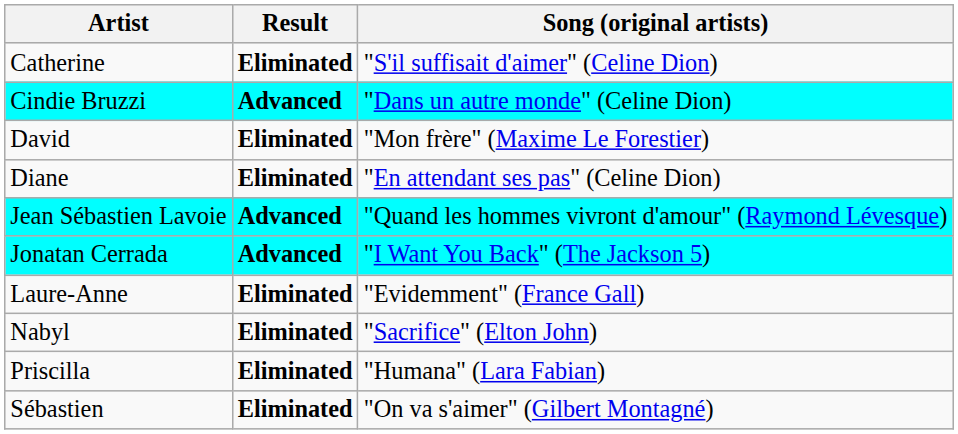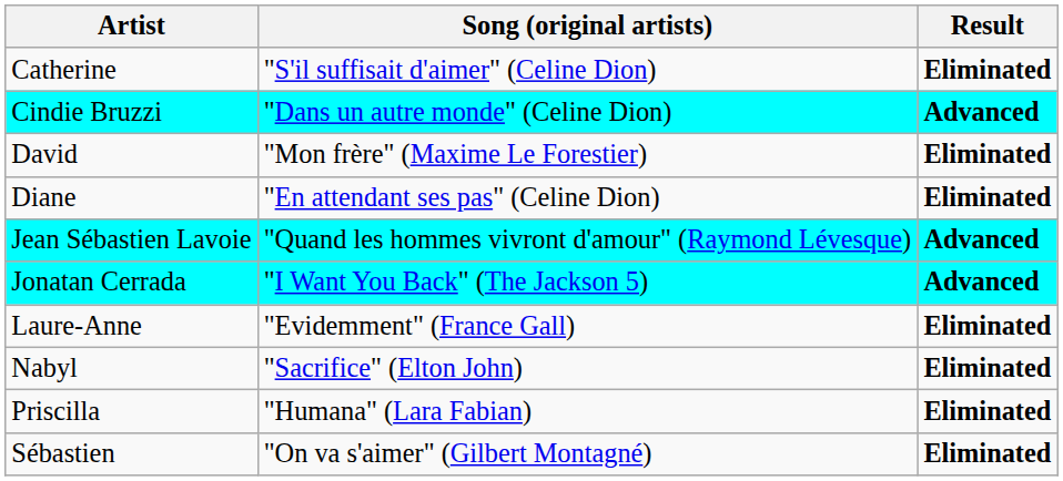 <table class=wikitable>
 <tr>
 <th>Artist</th>
+<th>Song (original artists)</th>
 <th>Result</th>
-<th>Song (original artists)</th>
 </tr>
 <tr>
 <td>Catherine</td>
+<td>"<a href='#'>S'il suffisait d'aimer</a>" (<a href='#'>Celine Dion</a>)</td>
 <td><strong>Eliminated</strong></td>
-<td>"<a href='#'>S'il suffisait d'aimer</a>" (<a href='#'>Celine Dion</a>)</td>
 </tr>
 <tr style="background:cyan;">
 <td>Cindie Bruzzi</td>
+<td>"<a href='#'>Dans un autre monde</a>" (Celine Dion)</td>
 <td><strong>Advanced</strong></td>
-<td>"<a href='#'>Dans un autre monde</a>" (Celine Dion)</td>
 </tr>
 <tr>
 <td>David</td>
+<td>"Mon frère" (<a href='#'>Maxime Le Forestier</a>)</td>
 <td><strong>Eliminated</strong></td>
-<td>"Mon frère" (<a href='#'>Maxime Le Forestier</a>)</td>
 </tr>
 <tr>
 <td>Diane</td>
+<td>"<a href='#'>En attendant ses pas</a>" (Celine Dion)</td>
 <td><strong>Eliminated</strong></td>
-<td>"<a href='#'>En attendant ses pas</a>" (Celine Dion)</td>
 </tr>
 <tr style="background:cyan;">
 <td>Jean Sébastien Lavoie</td>
+<td>"Quand les hommes vivront d'amour" (<a href='#'>Raymond Lévesque</a>)</td>
 <td><strong>Advanced</strong></td>
-<td>"Quand les hommes vivront d'amour" (<a href='#'>Raymond Lévesque</a>)</td>
 </tr>
 <tr style="background:cyan;">
 <td>Jonatan Cerrada</td>
+<td>"<a href='#'>I Want You Back</a>" (<a href='#'>The Jackson 5</a>)</td>
 <td><strong>Advanced</strong></td>
-<td>"<a href='#'>I Want You Back</a>" (<a href='#'>The Jackson 5</a>)</td>
 </tr>
 <tr>
 <td>Laure-Anne</td>
+<td>"Evidemment" (<a href='#'>France Gall</a>)</td>
 <td><strong>Eliminated</strong></td>
-<td>"Evidemment" (<a href='#'>France Gall</a>)</td>
 </tr>
 <tr>
 <td>Nabyl</td>
+<td>"<a href='#'>Sacrifice</a>" (<a href='#'>Elton John</a>)</td>
 <td><strong>Eliminated</strong></td>
-<td>"<a href='#'>Sacrifice</a>" (<a href='#'>Elton John</a>)</td>
 </tr>
 <tr>
 <td>Priscilla</td>
+<td>"Humana" (<a href='#'>Lara Fabian</a>)</td>
 <td><strong>Eliminated</strong></td>
-<td>"Humana" (<a href='#'>Lara Fabian</a>)</td>
 </tr>
 <tr>
 <td>Sébastien</td>
+<td>"On va s'aimer" (<a href='#'>Gilbert Montagné</a>)</td>
 <td><strong>Eliminated</strong></td>
-<td>"On va s'aimer" (<a href='#'>Gilbert Montagné</a>)</td>
 </tr>
 </table>
